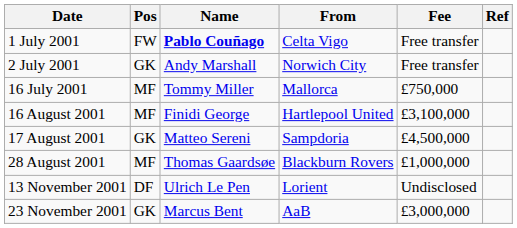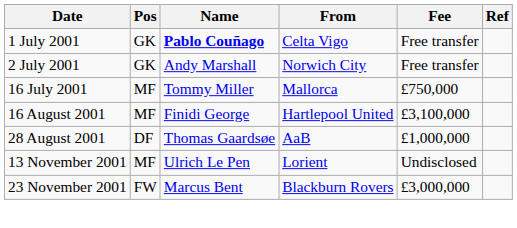 <table class="wikitable">
 <tr>
 <th>Date</th>
 <th>Pos</th>
 <th>Name</th>
 <th>From</th>
 <th>Fee</th>
 <th>Ref</th>
 </tr>
 <tr>
 <td>1 July 2001</td>
-<td>FW</td>
+<td>GK</td>
 <td><strong> <a href='#'>Pablo Couñago</a></strong></td>
 <td> <a href='#'>Celta Vigo</a></td>
 <td>Free transfer</td>
 <td></td>
 </tr>
 <tr>
 <td>2 July 2001</td>
 <td>GK</td>
 <td> <a href='#'>Andy Marshall</a></td>
 <td> <a href='#'>Norwich City</a></td>
 <td>Free transfer</td>
 <td></td>
 </tr>
 <tr>
 <td>16 July 2001</td>
 <td>MF</td>
 <td> <a href='#'>Tommy Miller</a></td>
 <td> <a href='#'>Mallorca</a></td>
 <td>£750,000</td>
 <td></td>
 </tr>
 <tr>
 <td>16 August 2001</td>
 <td>MF</td>
 <td> <a href='#'>Finidi George</a></td>
 <td> <a href='#'>Hartlepool United</a></td>
 <td>£3,100,000</td>
 <td></td>
 </tr>
 <tr>
-<td>17 August 2001</td>
-<td>GK</td>
-<td> <a href='#'>Matteo Sereni</a></td>
-<td> <a href='#'>Sampdoria</a></td>
-<td>£4,500,000</td>
-<td></td>
-</tr>
-<tr>
 <td>28 August 2001</td>
-<td>MF</td>
+<td>DF</td>
 <td> <a href='#'>Thomas Gaardsøe</a></td>
-<td> <a href='#'>Blackburn Rovers</a></td>
+<td> <a href='#'>AaB</a></td>
 <td>£1,000,000</td>
 <td></td>
 </tr>
 <tr>
 <td>13 November 2001</td>
-<td>DF</td>
+<td>MF</td>
 <td> <a href='#'>Ulrich Le Pen</a></td>
 <td> <a href='#'>Lorient</a></td>
 <td>Undisclosed</td>
 <td></td>
 </tr>
 <tr>
 <td>23 November 2001</td>
-<td>GK</td>
+<td>FW</td>
 <td> <a href='#'>Marcus Bent</a></td>
-<td> <a href='#'>AaB</a></td>
+<td> <a href='#'>Blackburn Rovers</a></td>
 <td>£3,000,000</td>
 <td></td>
 </tr>
 </table>
